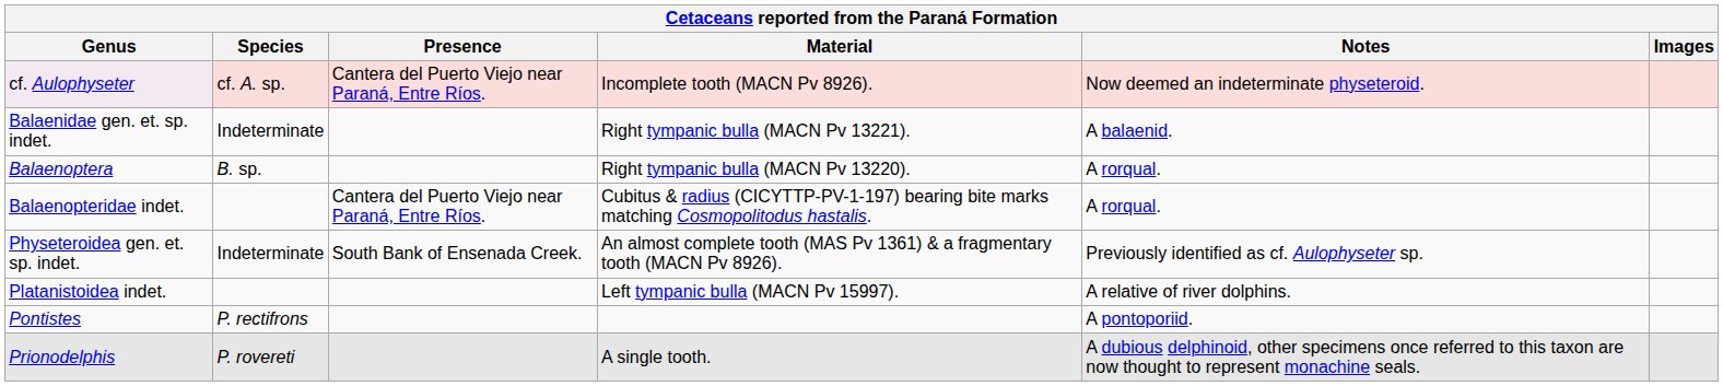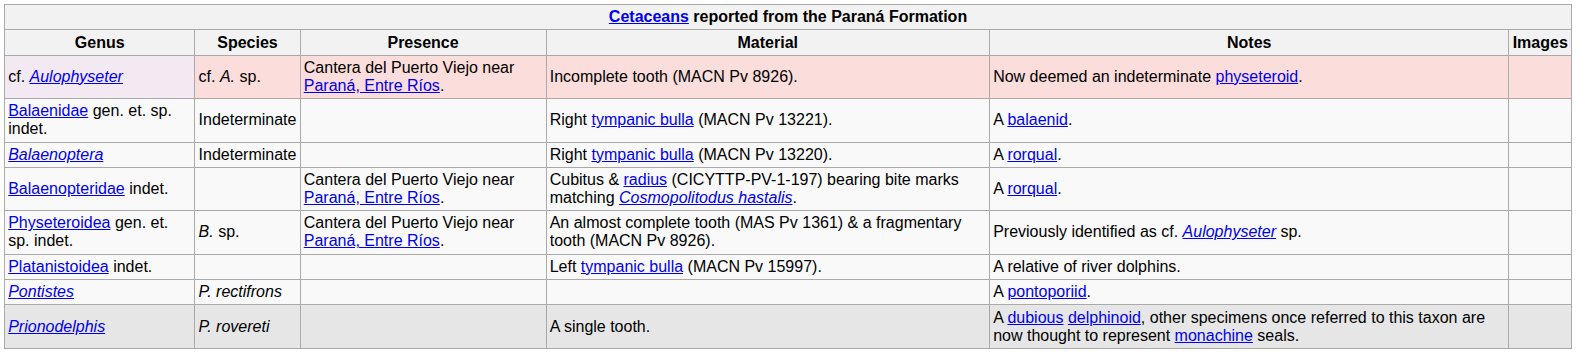 <table class="wikitable" align="center">
 <tr>
 <th colspan="6" align="center"><strong><a href='#'>Cetaceans</a> reported from the Paraná Formation</strong></th>
 </tr>
 <tr>
 <th>Genus</th>
 <th>Species</th>
 <th>Presence</th>
 <th><strong>Material</strong></th>
 <th>Notes</th>
 <th>Images</th>
 </tr>
 <tr>
 <td style="background:#f3e9f3;">cf. <em><a href='#'>Aulophyseter</a></em></td>
 <td style="background:#fbdddb;">cf. <em>A.</em> sp.</td>
 <td style="background:#fbdddb;">Cantera del Puerto Viejo near <a href='#'>Paraná, Entre Ríos</a>.</td>
 <td style="background:#fbdddb;">Incomplete tooth (MACN Pv 8926).</td>
 <td style="background:#fbdddb;">Now deemed an indeterminate <a href='#'>physeteroid</a>.</td>
 <td style="background:#fbdddb;"></td>
 </tr>
 <tr>
 <td><a href='#'>Balaenidae</a> gen. et. sp. indet.</td>
 <td>Indeterminate</td>
 <td></td>
 <td>Right <a href='#'>tympanic bulla</a> (MACN Pv 13221).</td>
 <td>A <a href='#'>balaenid</a>.</td>
 <td></td>
 </tr>
 <tr>
 <td><em><a href='#'>Balaenoptera</a></em></td>
-<td><em>B.</em> sp.</td>
+<td>Indeterminate</td>
 <td></td>
 <td>Right <a href='#'>tympanic bulla</a> (MACN Pv 13220).</td>
 <td>A <a href='#'>rorqual</a>.</td>
 <td></td>
 </tr>
 <tr>
 <td><a href='#'>Balaenopteridae</a> indet.</td>
 <td></td>
 <td>Cantera del Puerto Viejo near <a href='#'>Paraná, Entre Ríos</a>.</td>
 <td>Cubitus & <a href='#'>radius</a> (CICYTTP-PV-1-197) bearing bite marks matching <em><a href='#'>Cosmopolitodus hastalis</a></em>.</td>
 <td>A <a href='#'>rorqual</a>.</td>
 <td></td>
 </tr>
 <tr>
 <td><a href='#'>Physeteroidea</a> gen. et. sp. indet.</td>
-<td>Indeterminate</td>
-<td>South Bank of Ensenada Creek.</td>
+<td><em>B.</em> sp.</td>
+<td>Cantera del Puerto Viejo near <a href='#'>Paraná, Entre Ríos</a>.</td>
 <td>An almost complete tooth (MAS Pv 1361) & a fragmentary tooth (MACN Pv 8926).</td>
 <td>Previously identified as cf. <em><a href='#'>Aulophyseter</a></em> sp.</td>
 <td></td>
 </tr>
 <tr>
 <td><a href='#'>Platanistoidea</a> indet.</td>
 <td></td>
 <td></td>
 <td>Left <a href='#'>tympanic bulla</a> (MACN Pv 15997).</td>
 <td>A relative of river dolphins.</td>
 <td></td>
 </tr>
 <tr>
 <td><em><a href='#'>Pontistes</a></em></td>
 <td><em>P. rectifrons</em></td>
 <td></td>
 <td></td>
 <td>A <a href='#'>pontoporiid</a>.</td>
 <td></td>
 </tr>
 <tr>
 <td style="background:#E6E6E6;"><em><a href='#'>Prionodelphis</a></em></td>
 <td style="background:#E6E6E6;"><em>P. rovereti</em></td>
 <td style="background:#E6E6E6;"></td>
 <td style="background:#E6E6E6;">A single tooth.</td>
 <td style="background:#E6E6E6;">A <a href='#'>dubious</a> <a href='#'>delphinoid</a>, other specimens once referred to this taxon are now thought to represent <a href='#'>monachine</a> seals.</td>
 <td style="background:#E6E6E6;"></td>
 </tr>
 <tr>
 </tr>
 </table>
